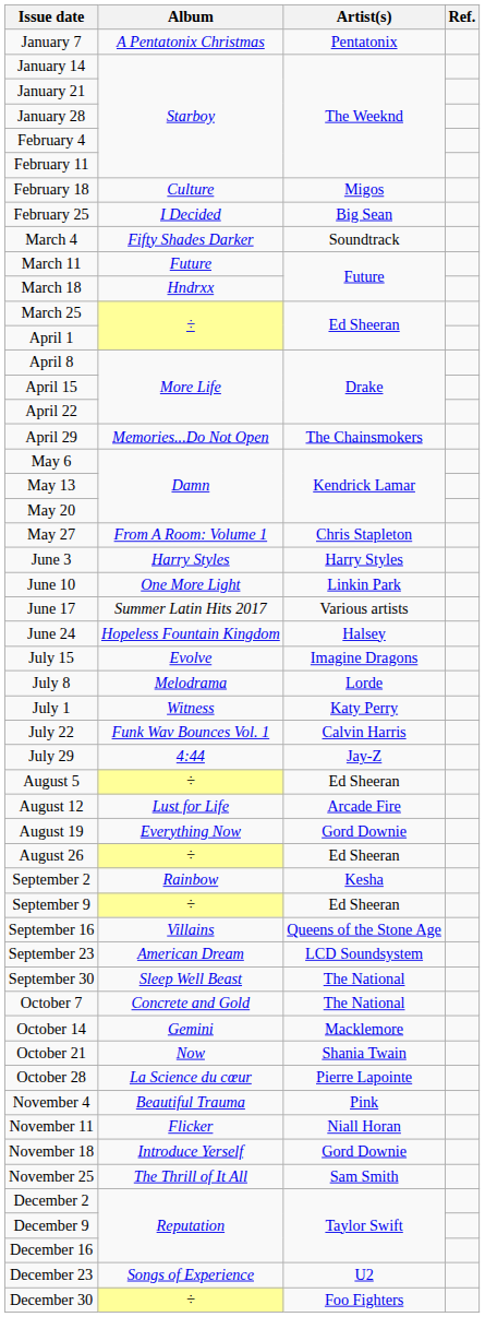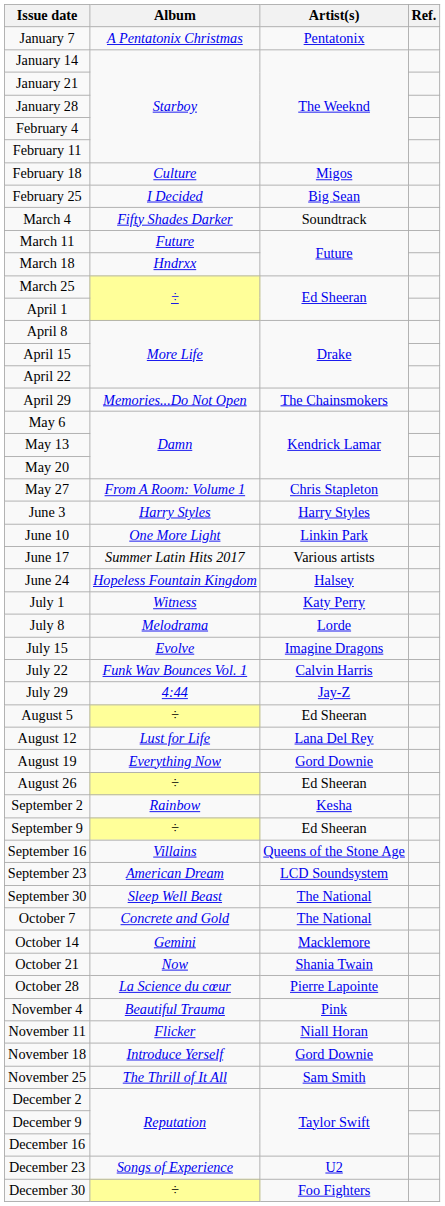 <table class="wikitable plainrowheaders" style="text-align: center;">
 <tr>
 <th>Issue date</th>
 <th>Album</th>
 <th>Artist(s)</th>
 <th>Ref.</th>
 </tr>
 <tr>
 <td>January 7</td>
 <td><em><a href='#'>A Pentatonix Christmas</a></em></td>
 <td><a href='#'>Pentatonix</a></td>
 <td></td>
 </tr>
 <tr>
 <td>January 14</td>
 <td rowspan="5"><em><a href='#'>Starboy</a></em></td>
 <td rowspan="5"><a href='#'>The Weeknd</a></td>
 <td></td>
 </tr>
 <tr>
 <td>January 21</td>
 <td></td>
 </tr>
 <tr>
 <td>January 28</td>
 <td></td>
 </tr>
 <tr>
 <td>February 4</td>
 <td></td>
 </tr>
 <tr>
 <td>February 11</td>
 <td></td>
 </tr>
 <tr>
 <td>February 18</td>
 <td><em><a href='#'>Culture</a></em></td>
 <td><a href='#'>Migos</a></td>
 <td></td>
 </tr>
 <tr>
 <td>February 25</td>
 <td><em><a href='#'>I Decided</a></em></td>
 <td><a href='#'>Big Sean</a></td>
 <td></td>
 </tr>
 <tr>
 <td>March 4</td>
 <td><em><a href='#'>Fifty Shades Darker</a></em></td>
 <td>Soundtrack</td>
 <td></td>
 </tr>
 <tr>
 <td>March 11</td>
 <td><em><a href='#'>Future</a></em></td>
 <td rowspan="2"><a href='#'>Future</a></td>
 <td></td>
 </tr>
 <tr>
 <td>March 18</td>
 <td><em><a href='#'>Hndrxx</a></em></td>
 <td></td>
 </tr>
 <tr>
 <td>March 25</td>
 <td bgcolor=#FFFF99 rowspan="2"><em><a href='#'>÷</a></em> </td>
 <td rowspan="2"><a href='#'>Ed Sheeran</a></td>
 <td></td>
 </tr>
 <tr>
 <td>April 1</td>
 <td></td>
 </tr>
 <tr>
 <td>April 8</td>
 <td rowspan="3"><em><a href='#'>More Life</a></em></td>
 <td rowspan="3"><a href='#'>Drake</a></td>
 <td></td>
 </tr>
 <tr>
 <td>April 15</td>
 <td></td>
 </tr>
 <tr>
 <td>April 22</td>
 <td></td>
 </tr>
 <tr>
 <td>April 29</td>
 <td><em><a href='#'>Memories...Do Not Open</a></em></td>
 <td><a href='#'>The Chainsmokers</a></td>
 <td></td>
 </tr>
 <tr>
 <td>May 6</td>
 <td rowspan="3"><em><a href='#'>Damn</a></em></td>
 <td rowspan="3"><a href='#'>Kendrick Lamar</a></td>
 <td></td>
 </tr>
 <tr>
 <td>May 13</td>
 <td></td>
 </tr>
 <tr>
 <td>May 20</td>
 <td></td>
 </tr>
 <tr>
 <td>May 27</td>
 <td><em><a href='#'>From A Room: Volume 1</a></em></td>
 <td><a href='#'>Chris Stapleton</a></td>
 <td></td>
 </tr>
 <tr>
 <td>June 3</td>
 <td><em><a href='#'>Harry Styles</a></em></td>
 <td><a href='#'>Harry Styles</a></td>
 <td></td>
 </tr>
 <tr>
 <td>June 10</td>
 <td><em><a href='#'>One More Light</a></em></td>
 <td><a href='#'>Linkin Park</a></td>
 <td></td>
 </tr>
 <tr>
 <td>June 17</td>
 <td><em>Summer Latin Hits 2017</em></td>
 <td>Various artists</td>
 <td></td>
 </tr>
 <tr>
 <td>June 24</td>
 <td><em><a href='#'>Hopeless Fountain Kingdom</a></em></td>
 <td><a href='#'>Halsey</a></td>
 <td></td>
 </tr>
 <tr>
-<td>July 15</td>
-<td><em><a href='#'>Evolve</a></em></td>
-<td><a href='#'>Imagine Dragons</a></td>
+<td>July 1</td>
+<td><em><a href='#'>Witness</a></em></td>
+<td><a href='#'>Katy Perry</a></td>
 <td></td>
 </tr>
 <tr>
 <td>July 8</td>
 <td><em><a href='#'>Melodrama</a></em></td>
 <td><a href='#'>Lorde</a></td>
 <td></td>
 </tr>
 <tr>
-<td>July 1</td>
-<td><em><a href='#'>Witness</a></em></td>
-<td><a href='#'>Katy Perry</a></td>
+<td>July 15</td>
+<td><em><a href='#'>Evolve</a></em></td>
+<td><a href='#'>Imagine Dragons</a></td>
 <td></td>
 </tr>
 <tr>
 <td>July 22</td>
 <td><em><a href='#'>Funk Wav Bounces Vol. 1</a></em></td>
 <td><a href='#'>Calvin Harris</a></td>
 <td></td>
 </tr>
 <tr>
 <td>July 29</td>
 <td><em><a href='#'>4:44</a></em></td>
 <td><a href='#'>Jay-Z</a></td>
 <td></td>
 </tr>
 <tr>
 <td>August 5</td>
 <td bgcolor=#FFFF99><em>÷</em> </td>
 <td>Ed Sheeran</td>
 <td></td>
 </tr>
 <tr>
 <td>August 12</td>
 <td><em><a href='#'>Lust for Life</a></em></td>
-<td><a href='#'>Arcade Fire</a></td>
+<td><a href='#'>Lana Del Rey</a></td>
 <td></td>
 </tr>
 <tr>
 <td>August 19</td>
 <td><em><a href='#'>Everything Now</a></em></td>
 <td><a href='#'>Gord Downie</a></td>
 <td></td>
 </tr>
 <tr>
 <td>August 26</td>
 <td bgcolor=#FFFF99><em>÷</em> </td>
 <td>Ed Sheeran</td>
 <td></td>
 </tr>
 <tr>
 <td>September 2</td>
 <td><em><a href='#'>Rainbow</a></em></td>
 <td><a href='#'>Kesha</a></td>
 <td></td>
 </tr>
 <tr>
 <td>September 9</td>
 <td bgcolor=#FFFF99><em>÷</em> </td>
 <td>Ed Sheeran</td>
 <td></td>
 </tr>
 <tr>
 <td>September 16</td>
 <td><em><a href='#'>Villains</a></em></td>
 <td><a href='#'>Queens of the Stone Age</a></td>
 <td></td>
 </tr>
 <tr>
 <td>September 23</td>
 <td><em><a href='#'>American Dream</a></em></td>
 <td><a href='#'>LCD Soundsystem</a></td>
 <td></td>
 </tr>
 <tr>
 <td>September 30</td>
 <td><em><a href='#'>Sleep Well Beast</a></em></td>
 <td><a href='#'>The National</a></td>
 <td></td>
 </tr>
 <tr>
 <td>October 7</td>
 <td><em><a href='#'>Concrete and Gold</a></em></td>
 <td><a href='#'>The National</a></td>
 <td></td>
 </tr>
 <tr>
 <td>October 14</td>
 <td><em><a href='#'>Gemini</a></em></td>
 <td><a href='#'>Macklemore</a></td>
 <td></td>
 </tr>
 <tr>
 <td>October 21</td>
 <td><em><a href='#'>Now</a></em></td>
 <td><a href='#'>Shania Twain</a></td>
 <td></td>
 </tr>
 <tr>
 <td>October 28</td>
 <td><em><a href='#'>La Science du cœur</a></em></td>
 <td><a href='#'>Pierre Lapointe</a></td>
 <td></td>
 </tr>
 <tr>
 <td>November 4</td>
 <td><em><a href='#'>Beautiful Trauma</a></em></td>
 <td><a href='#'>Pink</a></td>
 <td></td>
 </tr>
 <tr>
 <td>November 11</td>
 <td><em><a href='#'>Flicker</a></em></td>
 <td><a href='#'>Niall Horan</a></td>
 <td></td>
 </tr>
 <tr>
 <td>November 18</td>
 <td><em><a href='#'>Introduce Yerself</a></em></td>
 <td><a href='#'>Gord Downie</a></td>
 <td></td>
 </tr>
 <tr>
 <td>November 25</td>
 <td><em><a href='#'>The Thrill of It All</a></em></td>
 <td><a href='#'>Sam Smith</a></td>
 <td></td>
 </tr>
 <tr>
 <td>December 2</td>
 <td rowspan="3"><em><a href='#'>Reputation</a></em></td>
 <td rowspan="3"><a href='#'>Taylor Swift</a></td>
 <td></td>
 </tr>
 <tr>
 <td>December 9</td>
 <td></td>
 </tr>
 <tr>
 <td>December 16</td>
 <td></td>
 </tr>
 <tr>
 <td>December 23</td>
 <td><em><a href='#'>Songs of Experience</a></em></td>
 <td><a href='#'>U2</a></td>
 <td></td>
 </tr>
 <tr>
 <td>December 30</td>
 <td bgcolor=#FFFF99><em>÷</em> </td>
 <td><a href='#'>Foo Fighters</a></td>
 <td></td>
 </tr>
 </table>
